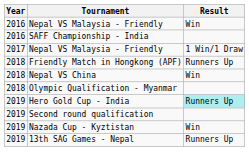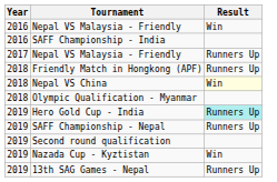 <table class="wikitable">
 <tr>
 <th>Year</th>
 <th>Tournament</th>
 <th>Result</th>
 </tr>
 <tr>
 <td>2016</td>
 <td>Nepal VS Malaysia - Friendly</td>
 <td>Win</td>
 </tr>
 <tr>
 <td>2016</td>
 <td>SAFF Championship - India</td>
 <td></td>
 </tr>
 <tr>
 <td>2017</td>
 <td>Nepal VS Malaysia - Friendly</td>
-<td>1 Win/1 Draw</td>
+<td>Runners Up</td>
 </tr>
 <tr>
 <td>2018</td>
 <td>Friendly Match in Hongkong (APF)</td>
 <td>Runners Up</td>
 </tr>
 <tr>
 <td>2018</td>
 <td>Nepal VS China</td>
-<td>Win</td>
+<td style="background: lightyellow;">Win</td>
 </tr>
 <tr>
 <td>2018</td>
 <td>Olympic Qualification - Myanmar</td>
 <td></td>
 </tr>
 <tr>
 <td>2019</td>
 <td>Hero Gold Cup - India</td>
 <td style="background: paleturquoise;">Runners Up</td>
+</tr>
+<tr>
+<td>2019</td>
+<td>SAFF Championship - Nepal</td>
+<td>Runners Up</td>
 </tr>
 <tr>
 <td>2019</td>
 <td>Second round qualification</td>
 <td></td>
 </tr>
 <tr>
 <td>2019</td>
 <td>Nazada Cup - Kyztistan</td>
 <td>Win</td>
 </tr>
 <tr>
 <td>2019</td>
 <td>13th SAG Games - Nepal</td>
 <td>Runners Up</td>
 </tr>
 </table>
